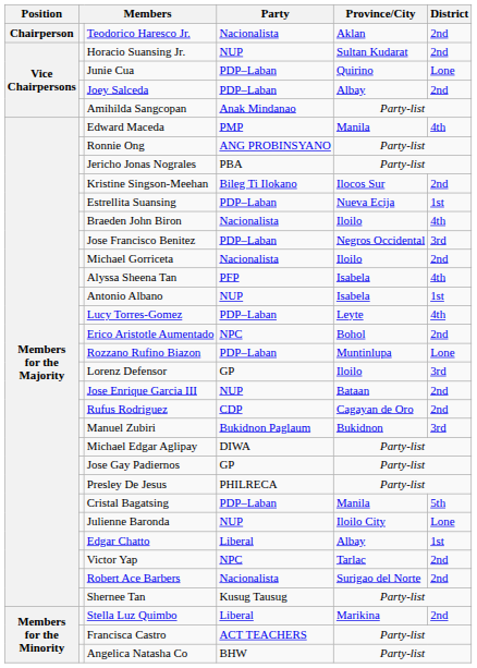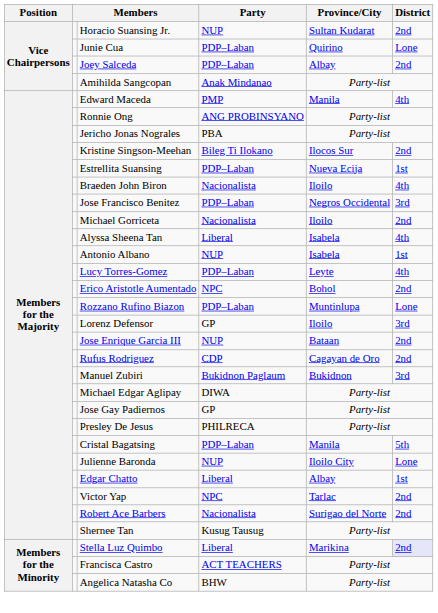 <table class="wikitable" style="font-size: 100%;">
 <tr>
 <th>Position</th>
 <th colspan="2">Members</th>
 <th>Party</th>
 <th>Province/City</th>
 <th>District</th>
-</tr>
-<tr>
-<th>Chairperson</th>
-<td></td>
-<td><a href='#'>Teodorico Haresco Jr.</a></td>
-<td><a href='#'>Nacionalista</a></td>
-<td><a href='#'>Aklan</a></td>
-<td><a href='#'>2nd</a></td>
 </tr>
 <tr>
 <th rowspan="4">Vice<br>Chairpersons</th>
 <td></td>
 <td>Horacio Suansing Jr.</td>
 <td><a href='#'>NUP</a></td>
 <td><a href='#'>Sultan Kudarat</a></td>
 <td><a href='#'>2nd</a></td>
 </tr>
 <tr>
 <td></td>
 <td>Junie Cua</td>
 <td><a href='#'>PDP–Laban</a></td>
 <td><a href='#'>Quirino</a></td>
 <td><a href='#'>Lone</a></td>
 </tr>
 <tr>
 <td></td>
 <td><a href='#'>Joey Salceda</a></td>
 <td><a href='#'>PDP–Laban</a></td>
 <td><a href='#'>Albay</a></td>
 <td><a href='#'>2nd</a></td>
 </tr>
 <tr>
 <td></td>
 <td>Amihilda Sangcopan</td>
 <td><a href='#'>Anak Mindanao</a></td>
 <td align="center" colspan="2"><em>Party-list</em></td>
 </tr>
 <tr>
 <th rowspan="26">Members<br>for the<br>Majority</th>
 <td></td>
 <td>Edward Maceda</td>
 <td><a href='#'>PMP</a></td>
 <td><a href='#'>Manila</a></td>
 <td><a href='#'>4th</a></td>
 </tr>
 <tr>
 <td></td>
 <td>Ronnie Ong</td>
 <td><a href='#'>ANG PROBINSYANO</a></td>
 <td align="center" colspan="2"><em>Party-list</em></td>
 </tr>
 <tr>
 <td></td>
 <td>Jericho Jonas Nograles</td>
 <td>PBA</td>
 <td align="center" colspan="2"><em>Party-list</em></td>
 </tr>
 <tr>
 <td></td>
 <td>Kristine Singson-Meehan</td>
 <td><a href='#'>Bileg Ti Ilokano</a></td>
 <td><a href='#'>Ilocos Sur</a></td>
 <td><a href='#'>2nd</a></td>
 </tr>
 <tr>
 <td></td>
 <td>Estrellita Suansing</td>
 <td><a href='#'>PDP–Laban</a></td>
 <td><a href='#'>Nueva Ecija</a></td>
 <td><a href='#'>1st</a></td>
 </tr>
 <tr>
 <td></td>
 <td>Braeden John Biron</td>
 <td><a href='#'>Nacionalista</a></td>
 <td><a href='#'>Iloilo</a></td>
 <td><a href='#'>4th</a></td>
 </tr>
 <tr>
 <td></td>
 <td>Jose Francisco Benitez</td>
 <td><a href='#'>PDP–Laban</a></td>
 <td><a href='#'>Negros Occidental</a></td>
 <td><a href='#'>3rd</a></td>
 </tr>
 <tr>
 <td></td>
 <td>Michael Gorriceta</td>
 <td><a href='#'>Nacionalista</a></td>
 <td><a href='#'>Iloilo</a></td>
 <td><a href='#'>2nd</a></td>
 </tr>
 <tr>
 <td></td>
 <td>Alyssa Sheena Tan</td>
-<td><a href='#'>PFP</a></td>
+<td><a href='#'>Liberal</a></td>
 <td><a href='#'>Isabela</a></td>
 <td><a href='#'>4th</a></td>
 </tr>
 <tr>
 <td></td>
 <td>Antonio Albano</td>
 <td><a href='#'>NUP</a></td>
 <td><a href='#'>Isabela</a></td>
 <td><a href='#'>1st</a></td>
 </tr>
 <tr>
 <td></td>
 <td><a href='#'>Lucy Torres-Gomez</a></td>
 <td><a href='#'>PDP–Laban</a></td>
 <td><a href='#'>Leyte</a></td>
 <td><a href='#'>4th</a></td>
 </tr>
 <tr>
 <td></td>
 <td><a href='#'>Erico Aristotle Aumentado</a></td>
 <td><a href='#'>NPC</a></td>
 <td><a href='#'>Bohol</a></td>
 <td><a href='#'>2nd</a></td>
 </tr>
 <tr>
 <td></td>
 <td><a href='#'>Rozzano Rufino Biazon</a></td>
 <td><a href='#'>PDP–Laban</a></td>
 <td><a href='#'>Muntinlupa</a></td>
 <td><a href='#'>Lone</a></td>
 </tr>
 <tr>
 <td></td>
 <td>Lorenz Defensor</td>
 <td>GP</td>
 <td><a href='#'>Iloilo</a></td>
 <td><a href='#'>3rd</a></td>
 </tr>
 <tr>
 <td></td>
 <td><a href='#'>Jose Enrique Garcia III</a></td>
 <td><a href='#'>NUP</a></td>
 <td><a href='#'>Bataan</a></td>
 <td><a href='#'>2nd</a></td>
 </tr>
 <tr>
 <td></td>
 <td><a href='#'>Rufus Rodriguez</a></td>
 <td><a href='#'>CDP</a></td>
 <td><a href='#'>Cagayan de Oro</a></td>
 <td><a href='#'>2nd</a></td>
 </tr>
 <tr>
 <td></td>
 <td>Manuel Zubiri</td>
 <td><a href='#'>Bukidnon Paglaum</a></td>
 <td><a href='#'>Bukidnon</a></td>
 <td><a href='#'>3rd</a></td>
 </tr>
 <tr>
 <td></td>
 <td>Michael Edgar Aglipay</td>
 <td>DIWA</td>
 <td align="center" colspan="2"><em>Party-list</em></td>
 </tr>
 <tr>
 <td></td>
 <td>Jose Gay Padiernos</td>
 <td>GP</td>
 <td align="center" colspan="2"><em>Party-list</em></td>
 </tr>
 <tr>
 <td></td>
 <td>Presley De Jesus</td>
 <td>PHILRECA</td>
 <td align="center" colspan="2"><em>Party-list</em></td>
 </tr>
 <tr>
 <td></td>
 <td>Cristal Bagatsing</td>
 <td><a href='#'>PDP–Laban</a></td>
 <td><a href='#'>Manila</a></td>
 <td><a href='#'>5th</a></td>
 </tr>
 <tr>
 <td></td>
 <td>Julienne Baronda</td>
 <td><a href='#'>NUP</a></td>
 <td><a href='#'>Iloilo City</a></td>
 <td><a href='#'>Lone</a></td>
 </tr>
 <tr>
 <td></td>
 <td><a href='#'>Edgar Chatto</a></td>
 <td><a href='#'>Liberal</a></td>
 <td><a href='#'>Albay</a></td>
 <td><a href='#'>1st</a></td>
 </tr>
 <tr>
 <td></td>
 <td>Victor Yap</td>
 <td><a href='#'>NPC</a></td>
 <td><a href='#'>Tarlac</a></td>
 <td><a href='#'>2nd</a></td>
 </tr>
 <tr>
 <td></td>
 <td><a href='#'>Robert Ace Barbers</a></td>
 <td><a href='#'>Nacionalista</a></td>
 <td><a href='#'>Surigao del Norte</a></td>
 <td><a href='#'>2nd</a></td>
 </tr>
 <tr>
 <td></td>
 <td>Shernee Tan</td>
 <td>Kusug Tausug</td>
 <td align="center" colspan="2"><em>Party-list</em></td>
 </tr>
 <tr>
 <th rowspan="3">Members<br>for the<br>Minority</th>
 <td></td>
 <td><a href='#'>Stella Luz Quimbo</a></td>
 <td><a href='#'>Liberal</a></td>
 <td><a href='#'>Marikina</a></td>
-<td><a href='#'>2nd</a></td>
+<td style="background: lavender;"><a href='#'>2nd</a></td>
 </tr>
 <tr>
 <td></td>
 <td>Francisca Castro</td>
 <td><a href='#'>ACT TEACHERS</a></td>
 <td align="center" colspan="2"><em>Party-list</em></td>
 </tr>
 <tr>
 <td></td>
 <td>Angelica Natasha Co</td>
 <td>BHW</td>
 <td align="center" colspan="2"><em>Party-list</em></td>
 </tr>
 </table>
